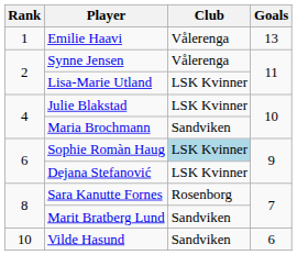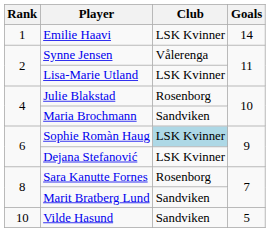 <table class="wikitable" style="text-align:center">
 <tr>
 <th>Rank</th>
 <th>Player</th>
 <th>Club</th>
 <th>Goals</th>
 </tr>
 <tr>
 <td rowspan="1">1</td>
 <td align="left"> <a href='#'>Emilie Haavi</a></td>
-<td align="left">Vålerenga</td>
-<td rowspan="1">13</td>
+<td align="left">LSK Kvinner</td>
+<td rowspan="1">14</td>
 </tr>
 <tr>
 <td rowspan="2">2</td>
 <td align="left"> <a href='#'>Synne Jensen</a></td>
 <td align="left">Vålerenga</td>
 <td rowspan="2">11</td>
 </tr>
 <tr>
 <td align="left"> <a href='#'>Lisa-Marie Utland</a></td>
 <td align="left">LSK Kvinner</td>
 </tr>
 <tr>
 <td rowspan="2">4</td>
 <td align="left"> <a href='#'>Julie Blakstad</a></td>
-<td align="left">LSK Kvinner</td>
+<td align="left">Rosenborg</td>
 <td rowspan="2">10</td>
 </tr>
 <tr>
 <td align="left"> <a href='#'>Maria Brochmann</a></td>
 <td align="left">Sandviken</td>
 </tr>
 <tr>
 <td rowspan="2">6</td>
 <td align="left"> <a href='#'>Sophie Romàn Haug</a></td>
 <td align="left" style="background: lightblue;">LSK Kvinner</td>
 <td rowspan="2">9</td>
 </tr>
 <tr>
 <td align="left"> <a href='#'>Dejana Stefanović</a></td>
 <td align="left">LSK Kvinner</td>
 </tr>
 <tr>
 <td rowspan="2">8</td>
 <td align="left"> <a href='#'>Sara Kanutte Fornes</a></td>
 <td align="left">Rosenborg</td>
 <td rowspan="2">7</td>
 </tr>
 <tr>
 <td align="left"> <a href='#'>Marit Bratberg Lund</a></td>
 <td align="left">Sandviken</td>
 </tr>
 <tr>
 <td rowspan="1">10</td>
 <td align="left"> <a href='#'>Vilde Hasund</a></td>
 <td align="left">Sandviken</td>
-<td rowspan="1">6</td>
+<td rowspan="1">5</td>
 </tr>
 </table>
